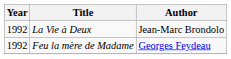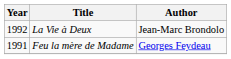 <table class="wikitable sortable">
 <tr>
 <th>Year</th>
 <th>Title</th>
 <th>Author</th>
 </tr>
 <tr>
 <td>1992</td>
 <td><em>La Vie à Deux</em></td>
 <td>Jean-Marc Brondolo</td>
 </tr>
 <tr>
-<td>1992</td>
+<td>1991</td>
 <td><em>Feu la mère de Madame</em></td>
 <td><a href='#'>Georges Feydeau</a></td>
 </tr>
 <tr>
 </tr>
 </table>
